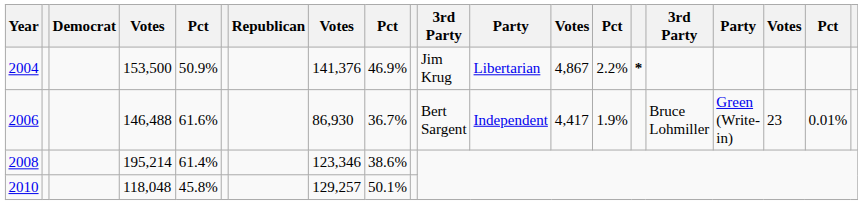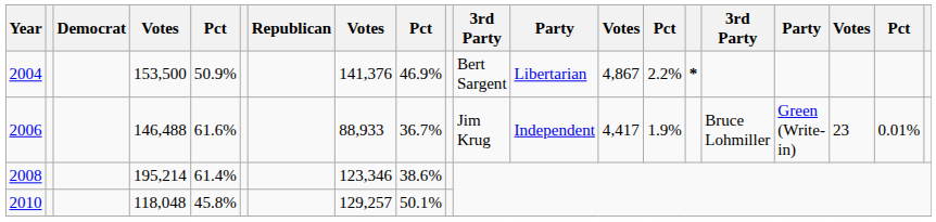 <table class="wikitable" style="margin:0.5em ; font-size:95%">
 <tr>
 <th>Year</th>
 <th></th>
 <th>Democrat</th>
 <th>Votes</th>
 <th>Pct</th>
 <th></th>
 <th>Republican</th>
 <th>Votes</th>
 <th>Pct</th>
 <th></th>
 <th>3rd Party</th>
 <th>Party</th>
 <th>Votes</th>
 <th>Pct</th>
 <th></th>
 <th>3rd Party</th>
 <th>Party</th>
 <th>Votes</th>
 <th>Pct</th>
 <th></th>
 </tr>
 <tr>
 <td><a href='#'>2004</a></td>
 <td></td>
 <td></td>
 <td>153,500</td>
 <td>50.9%</td>
 <td></td>
 <td></td>
 <td>141,376</td>
 <td>46.9%</td>
 <td></td>
-<td>Jim Krug</td>
+<td>Bert Sargent</td>
 <td><a href='#'>Libertarian</a></td>
 <td>4,867</td>
 <td>2.2%</td>
 <td><strong>*</strong></td>
 <td></td>
 <td></td>
 <td></td>
 <td></td>
 <td></td>
 </tr>
 <tr>
 <td><a href='#'>2006</a></td>
 <td></td>
 <td></td>
 <td>146,488</td>
 <td>61.6%</td>
 <td></td>
 <td></td>
-<td>86,930</td>
+<td>88,933</td>
 <td>36.7%</td>
 <td></td>
-<td>Bert Sargent</td>
+<td>Jim Krug</td>
 <td><a href='#'>Independent</a></td>
 <td>4,417</td>
 <td>1.9%</td>
 <td></td>
 <td>Bruce Lohmiller</td>
 <td><a href='#'>Green</a> (Write-in)</td>
 <td>23</td>
 <td>0.01%</td>
 <td></td>
 </tr>
 <tr>
 <td><a href='#'>2008</a></td>
 <td></td>
 <td></td>
 <td>195,214</td>
 <td>61.4%</td>
 <td></td>
 <td></td>
 <td>123,346</td>
 <td>38.6%</td>
 <td></td>
 </tr>
 <tr>
 <td><a href='#'>2010</a></td>
 <td></td>
 <td></td>
 <td>118,048</td>
 <td>45.8%</td>
 <td></td>
 <td></td>
 <td>129,257</td>
 <td>50.1%</td>
 <td></td>
 </tr>
 </table>
